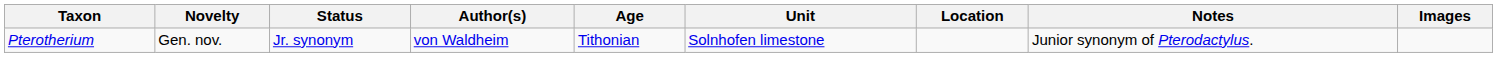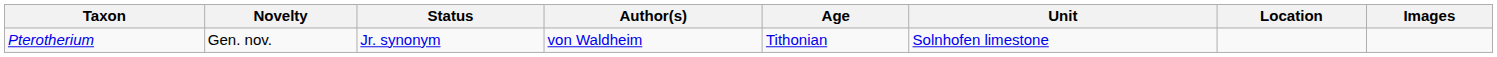 <table class="wikitable sortable" align="center" width="100%">
 <tr>
 <th>Taxon</th>
 <th>Novelty</th>
 <th>Status</th>
 <th>Author(s)</th>
 <th>Age</th>
 <th>Unit</th>
 <th>Location</th>
-<th>Notes</th>
 <th>Images</th>
 </tr>
 <tr>
 <td><em><a href='#'>Pterotherium</a></em></td>
 <td>Gen. nov.</td>
 <td><a href='#'>Jr. synonym</a></td>
 <td><a href='#'>von Waldheim</a></td>
 <td><a href='#'>Tithonian</a></td>
 <td><a href='#'>Solnhofen limestone</a></td>
 <td></td>
-<td>Junior synonym of <em><a href='#'>Pterodactylus</a></em>.</td>
 <td></td>
 </tr>
 </table>
